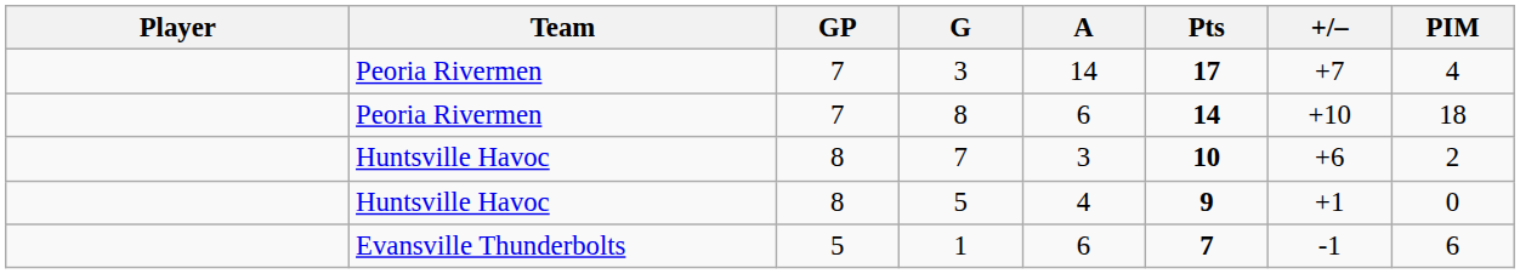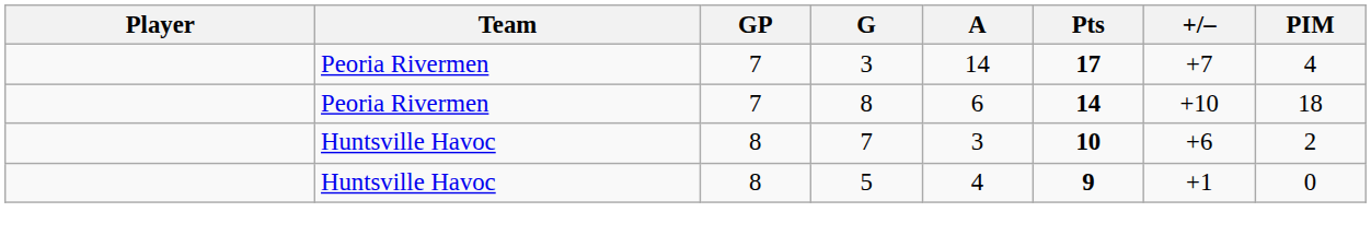 <table class="wikitable sortable" style="text-align:center">
 <tr>
 <th style="width:12em">Player</th>
 <th style="width:15em">Team</th>
 <th style="width:4em">GP</th>
 <th style="width:4em">G</th>
 <th style="width:4em">A</th>
 <th style="width:4em">Pts</th>
 <th style="width:4em">+/–</th>
 <th style="width:4em">PIM</th>
 </tr>
 <tr>
 <td align=left></td>
 <td align=left><a href='#'>Peoria Rivermen</a></td>
 <td>7</td>
 <td>3</td>
 <td>14</td>
 <td><strong>17</strong></td>
 <td>+7</td>
 <td>4</td>
 </tr>
 <tr>
 <td align=left></td>
 <td align=left><a href='#'>Peoria Rivermen</a></td>
 <td>7</td>
 <td>8</td>
 <td>6</td>
 <td><strong>14</strong></td>
 <td>+10</td>
 <td>18</td>
 </tr>
 <tr>
 <td align=left></td>
 <td align=left><a href='#'>Huntsville Havoc</a></td>
 <td>8</td>
 <td>7</td>
 <td>3</td>
 <td><strong>10</strong></td>
 <td>+6</td>
 <td>2</td>
 </tr>
 <tr>
 <td align=left></td>
 <td align=left><a href='#'>Huntsville Havoc</a></td>
 <td>8</td>
 <td>5</td>
 <td>4</td>
 <td><strong>9</strong></td>
 <td>+1</td>
 <td>0</td>
 </tr>
-<tr>
-<td align=left></td>
-<td align=left><a href='#'>Evansville Thunderbolts</a></td>
-<td>5</td>
-<td>1</td>
-<td>6</td>
-<td><strong>7</strong></td>
-<td>-1</td>
-<td>6</td>
-</tr>
 </table>
